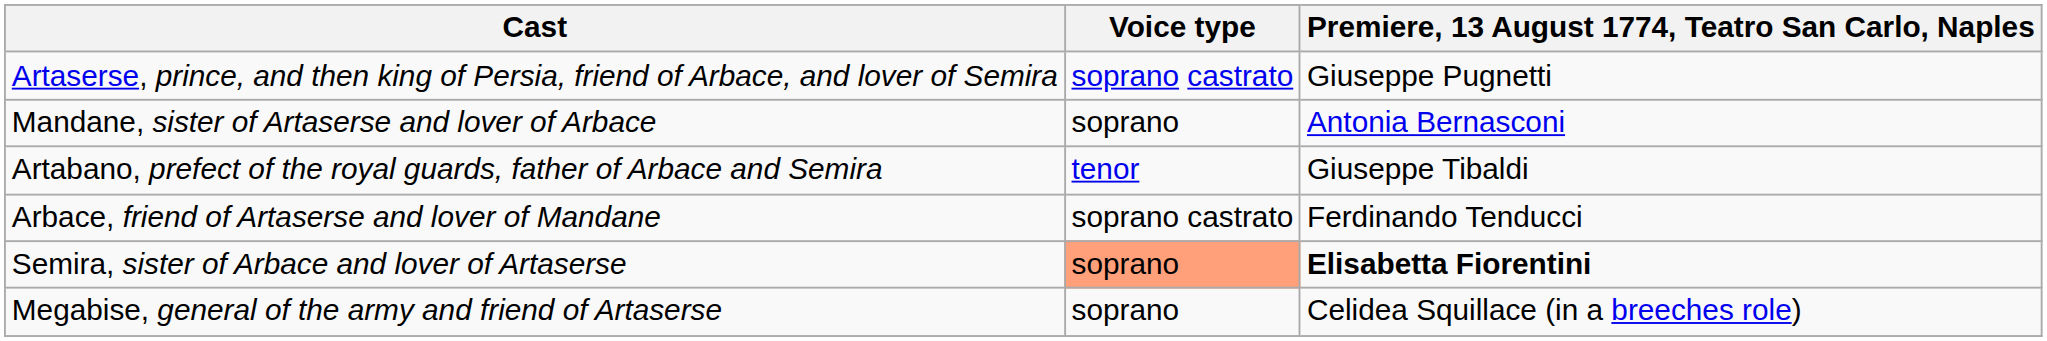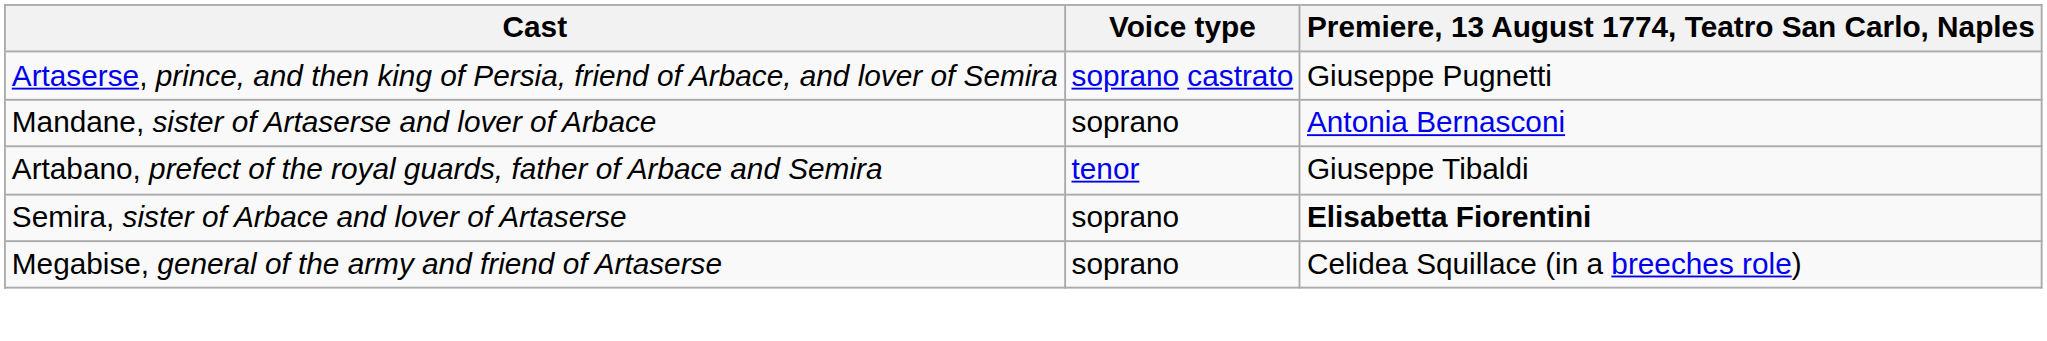 <table class="wikitable">
 <tr>
 <th>Cast</th>
 <th>Voice type</th>
 <th>Premiere, 13 August 1774, Teatro San Carlo, Naples</th>
 </tr>
 <tr>
 <td><a href='#'>Artaserse</a>, <em>prince, and then king of Persia, friend of Arbace, and lover of Semira</em></td>
 <td><a href='#'>soprano</a> <a href='#'>castrato</a></td>
 <td>Giuseppe Pugnetti</td>
 </tr>
 <tr>
 <td>Mandane, <em>sister of Artaserse and lover of Arbace</em></td>
 <td>soprano</td>
 <td><a href='#'>Antonia Bernasconi</a></td>
 </tr>
 <tr>
 <td>Artabano, <em>prefect of the royal guards, father of Arbace and Semira</em></td>
 <td><a href='#'>tenor</a></td>
 <td>Giuseppe Tibaldi</td>
 </tr>
 <tr>
-<td>Arbace, <em>friend of Artaserse and lover of Mandane</em></td>
-<td>soprano castrato</td>
-<td>Ferdinando Tenducci</td>
-</tr>
-<tr>
 <td>Semira, <em>sister of Arbace and lover of Artaserse</em></td>
-<td style="background: lightsalmon;">soprano</td>
+<td>soprano</td>
 <td><strong>Elisabetta Fiorentini</strong></td>
 </tr>
 <tr>
 <td>Megabise, <em>general of the army and friend of Artaserse</em></td>
 <td>soprano</td>
 <td>Celidea Squillace (in a <a href='#'>breeches role</a>)</td>
 </tr>
 </table>
